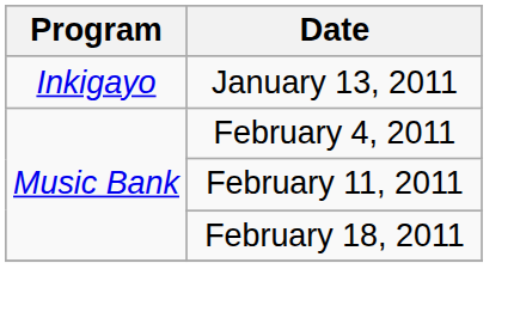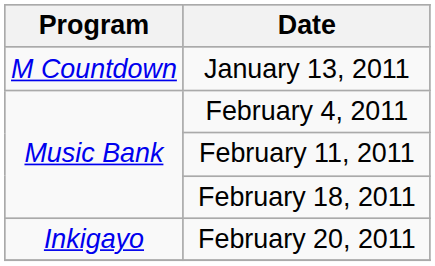 <table class="wikitable" style="text-align:center">
 <tr>
 <th>Program</th>
 <th width="140">Date</th>
 </tr>
 <tr>
-<td><em><a href='#'>Inkigayo</a></em></td>
+<td><em><a href='#'>M Countdown</a></em></td>
 <td>January 13, 2011</td>
 </tr>
 <tr>
 <td rowspan="3"><em><a href='#'>Music Bank</a></em></td>
 <td>February 4, 2011</td>
 </tr>
 <tr>
 <td>February 11, 2011</td>
 </tr>
 <tr>
 <td>February 18, 2011</td>
 </tr>
 <tr>
+<td><em><a href='#'>Inkigayo</a></em></td>
+<td>February 20, 2011</td>
+</tr>
+<tr>
 </tr>
 </table>
